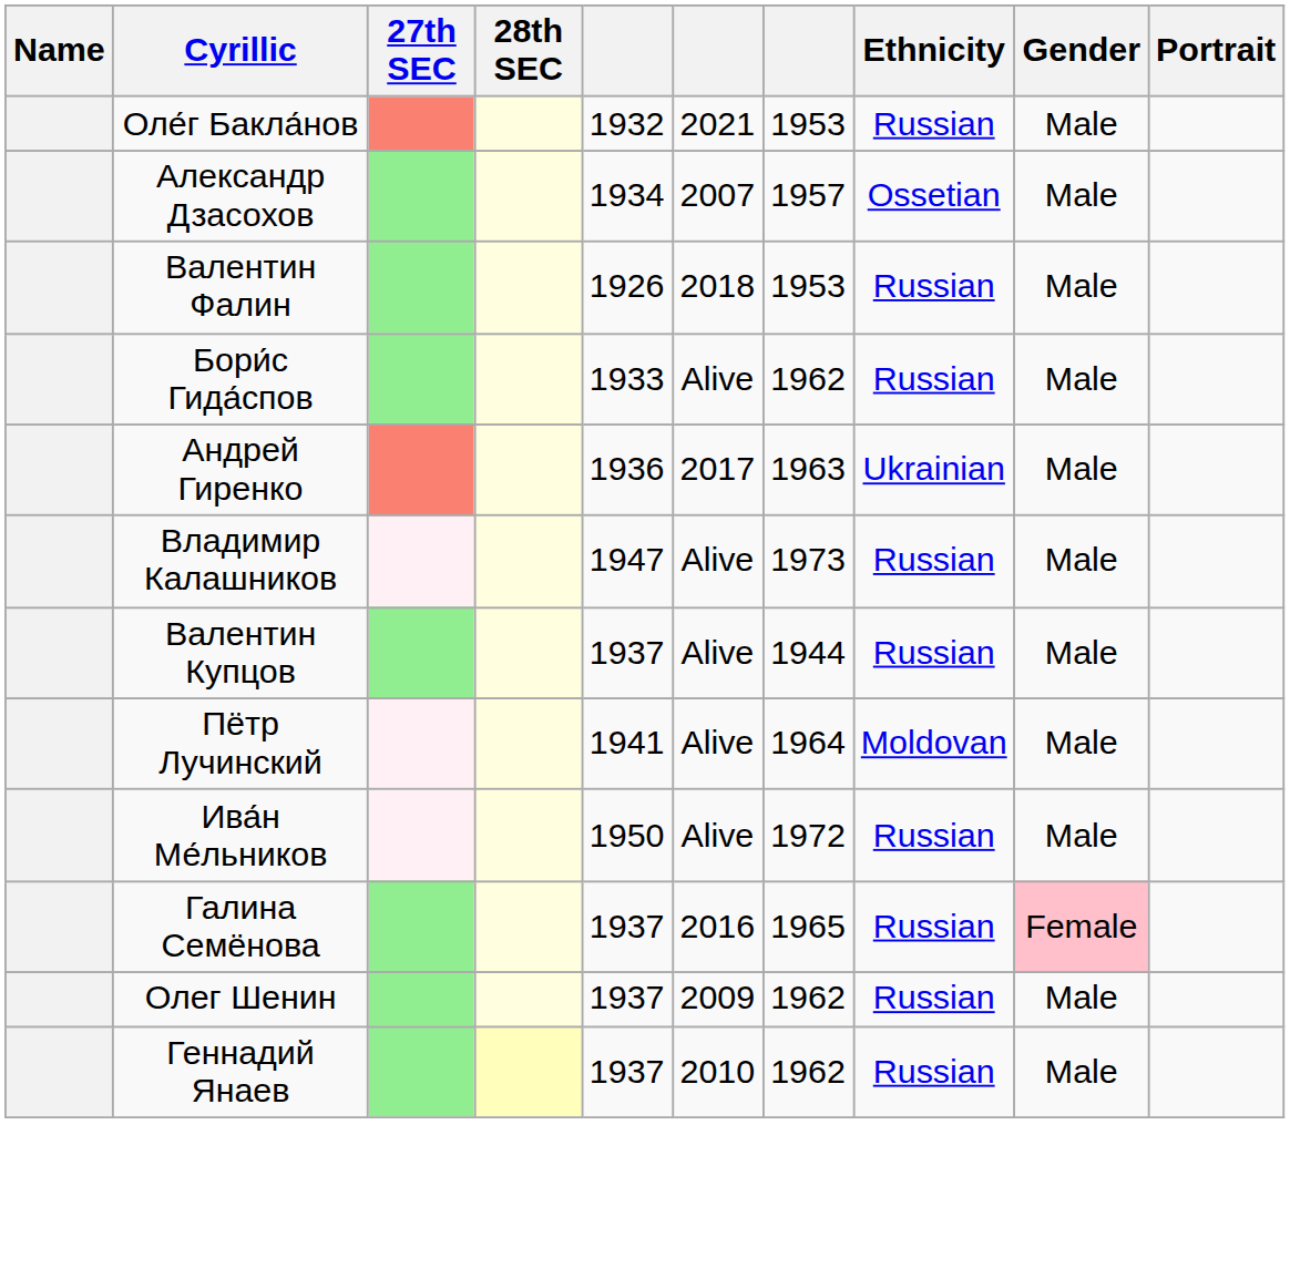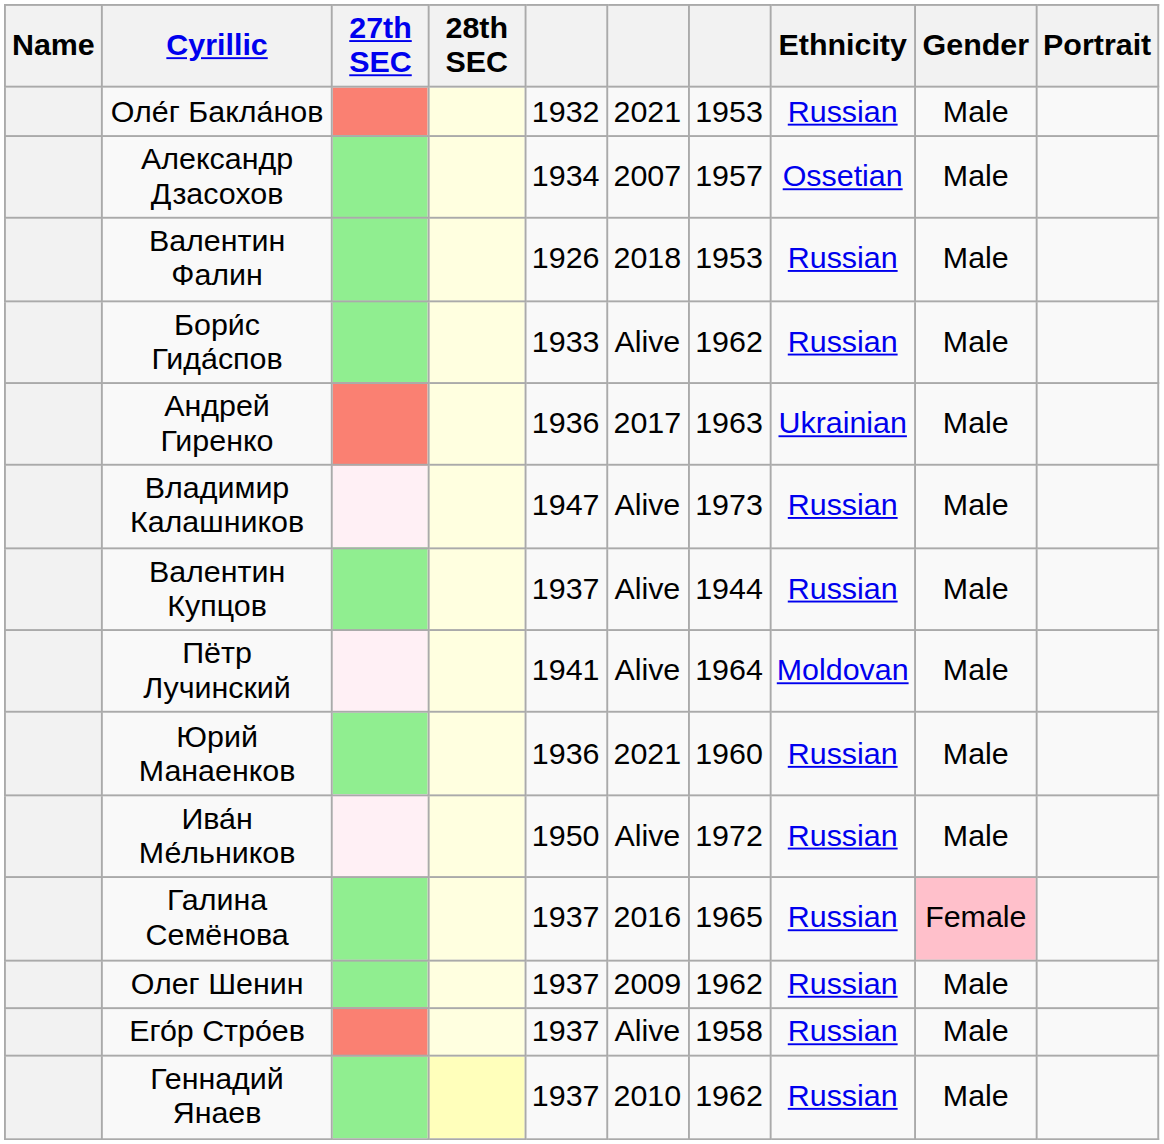 <table class="wikitable sortable" style=text-align:center>
 <tr>
 <th scope="col">Name</th>
 <th scope="col" class="unsortable"><a href='#'>Cyrillic</a></th>
 <th scope="col"><a href='#'>27th SEC</a></th>
 <th scope="col">28th SEC</th>
 <th scope="col"></th>
 <th scope="col"></th>
 <th scope="col"></th>
 <th scope="col">Ethnicity</th>
 <th scope="col">Gender</th>
 <th scope="col" class="unsortable">Portrait</th>
 </tr>
 <tr>
 <th align="center" scope="row" style="font-weight:normal;"></th>
 <td>Оле́г Бакла́нов</td>
 <td bgcolor = Salmon></td>
 <td bgcolor = LightYellow></td>
 <td>1932</td>
 <td>2021</td>
 <td>1953</td>
 <td><a href='#'>Russian</a></td>
 <td>Male</td>
 <td></td>
 </tr>
 <tr>
 <th align="center" scope="row" style="font-weight:normal;"></th>
 <td>Александр Дзасохов</td>
 <td bgcolor = LightGreen></td>
 <td bgcolor = LightYellow></td>
 <td>1934</td>
 <td>2007</td>
 <td>1957</td>
 <td><a href='#'>Ossetian</a></td>
 <td>Male</td>
 <td></td>
 </tr>
 <tr>
 <th align="center" scope="row" style="font-weight:normal;"></th>
 <td>Baлeнтин Фалин</td>
 <td bgcolor = LightGreen></td>
 <td bgcolor = LightYellow></td>
 <td>1926</td>
 <td>2018</td>
 <td>1953</td>
 <td><a href='#'>Russian</a></td>
 <td>Male</td>
 <td></td>
 </tr>
 <tr>
 <th align="center" scope="row" style="font-weight:normal;"></th>
 <td>Бори́с Гида́спов</td>
 <td bgcolor = LightGreen></td>
 <td bgcolor = LightYellow></td>
 <td>1933</td>
 <td>Alive</td>
 <td>1962</td>
 <td><a href='#'>Russian</a></td>
 <td>Male</td>
 <td></td>
 </tr>
 <tr>
 <th align="center" scope="row" style="font-weight:normal;"></th>
 <td>Андрей Гиренко</td>
 <td bgcolor = Salmon></td>
 <td bgcolor = LightYellow></td>
 <td>1936</td>
 <td>2017</td>
 <td>1963</td>
 <td><a href='#'>Ukrainian</a></td>
 <td>Male</td>
 <td></td>
 </tr>
 <tr>
 <th align="center" scope="row" style="font-weight:normal;"></th>
 <td>Владимир Калашников</td>
 <td bgcolor = LavenderBlush></td>
 <td bgcolor = LightYellow></td>
 <td>1947</td>
 <td>Alive</td>
 <td>1973</td>
 <td><a href='#'>Russian</a></td>
 <td>Male</td>
 <td></td>
 </tr>
 <tr>
 <th align="center" scope="row" style="font-weight:normal;"></th>
 <td>Валентин Купцов</td>
 <td bgcolor = LightGreen></td>
 <td bgcolor = LightYellow></td>
 <td>1937</td>
 <td>Alive</td>
 <td>1944</td>
 <td><a href='#'>Russian</a></td>
 <td>Male</td>
 <td></td>
 </tr>
 <tr>
 <th align="center" scope="row" style="font-weight:normal;"></th>
 <td>Пётр Лучинский</td>
 <td bgcolor = LavenderBlush></td>
 <td bgcolor = LightYellow></td>
 <td>1941</td>
 <td>Alive</td>
 <td>1964</td>
 <td><a href='#'>Moldovan</a></td>
 <td>Male</td>
 <td></td>
 </tr>
 <tr>
 <th align="center" scope="row" style="font-weight:normal;"></th>
+<td>Юрий Манаенков</td>
+<td bgcolor = LightGreen></td>
+<td bgcolor = LightYellow></td>
+<td>1936</td>
+<td>2021</td>
+<td>1960</td>
+<td><a href='#'>Russian</a></td>
+<td>Male</td>
+<td></td>
+</tr>
+<tr>
+<th align="center" scope="row" style="font-weight:normal;"></th>
 <td>Ива́н Ме́льников</td>
 <td bgcolor = LavenderBlush></td>
 <td bgcolor = LightYellow></td>
 <td>1950</td>
 <td>Alive</td>
 <td>1972</td>
 <td><a href='#'>Russian</a></td>
 <td>Male</td>
 <td></td>
 </tr>
 <tr>
 <th align="center" scope="row" style="font-weight:normal;"></th>
 <td>Галина Семёнова</td>
 <td bgcolor = LightGreen></td>
 <td bgcolor = LightYellow></td>
 <td>1937</td>
 <td>2016</td>
 <td>1965</td>
 <td><a href='#'>Russian</a></td>
 <td style="background: Pink">Female</td>
 <td></td>
 </tr>
 <tr>
 <th align="center" scope="row" style="font-weight:normal;"></th>
 <td>Олег Шенин</td>
 <td bgcolor = LightGreen></td>
 <td bgcolor = LightYellow></td>
 <td>1937</td>
 <td>2009</td>
 <td>1962</td>
 <td><a href='#'>Russian</a></td>
 <td>Male</td>
 <td></td>
 </tr>
 <tr>
 <th align="center" scope="row" style="font-weight:normal;"></th>
+<td>Его́р Стро́ев</td>
+<td bgcolor = Salmon></td>
+<td bgcolor = LightYellow></td>
+<td>1937</td>
+<td>Alive</td>
+<td>1958</td>
+<td><a href='#'>Russian</a></td>
+<td>Male</td>
+<td></td>
+</tr>
+<tr>
+<th align="center" scope="row" style="font-weight:normal;"></th>
 <td>Геннадий Янаев</td>
 <td bgcolor = LightGreen></td>
 <td bgcolor = ffffbb></td>
 <td>1937</td>
 <td>2010</td>
 <td>1962</td>
 <td><a href='#'>Russian</a></td>
 <td>Male</td>
 <td></td>
 </tr>
 </table>
